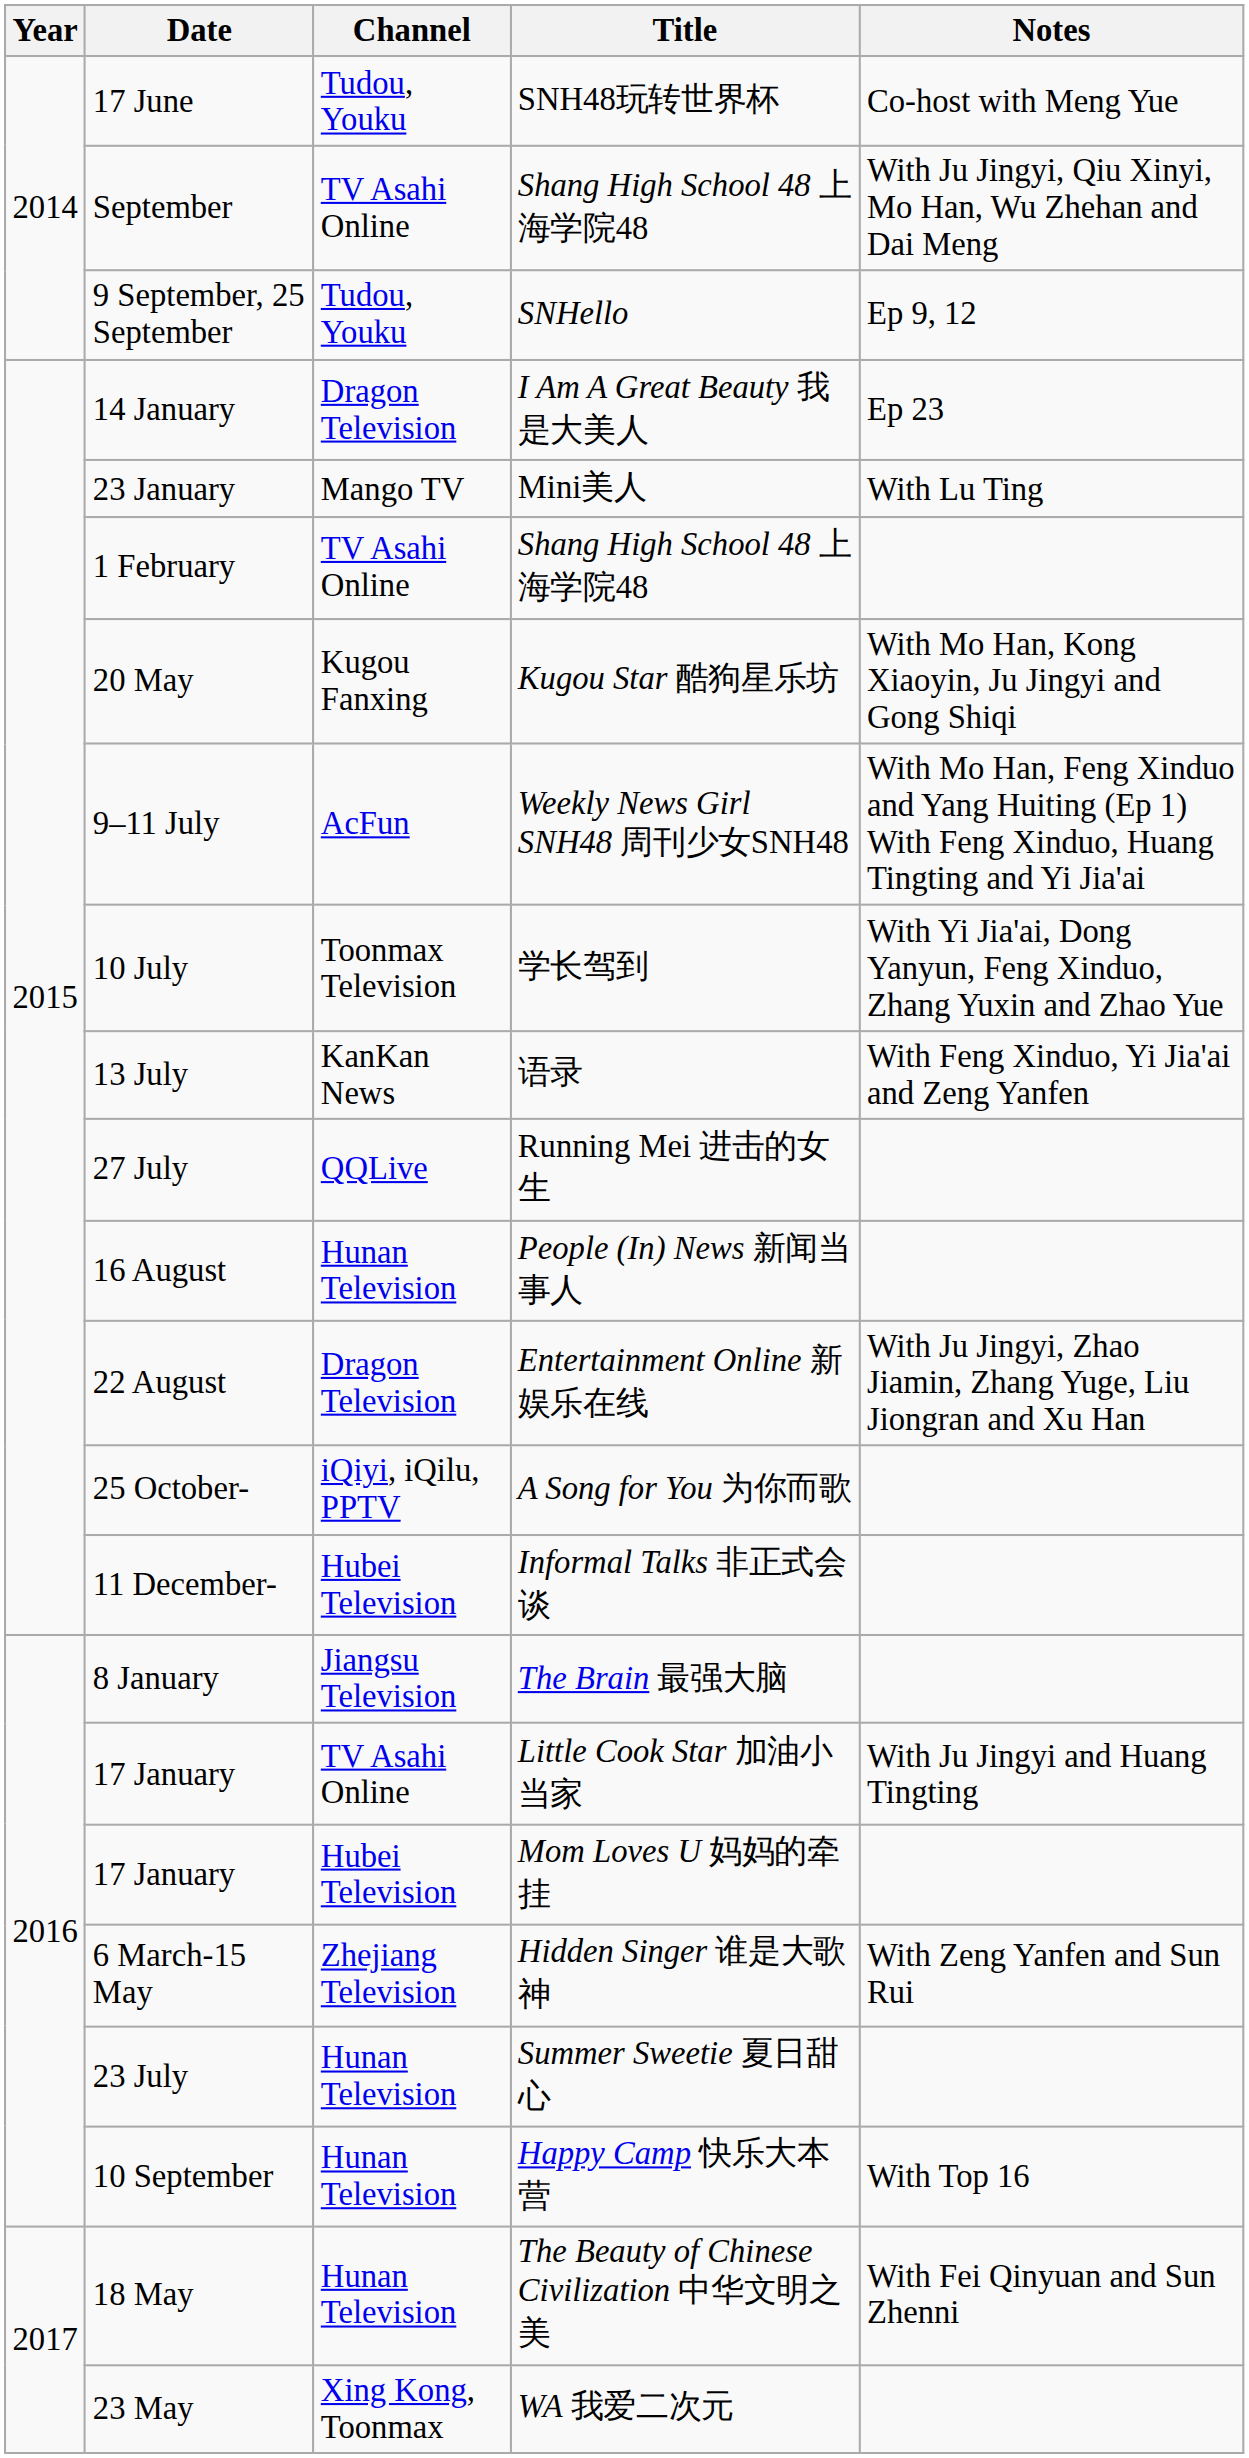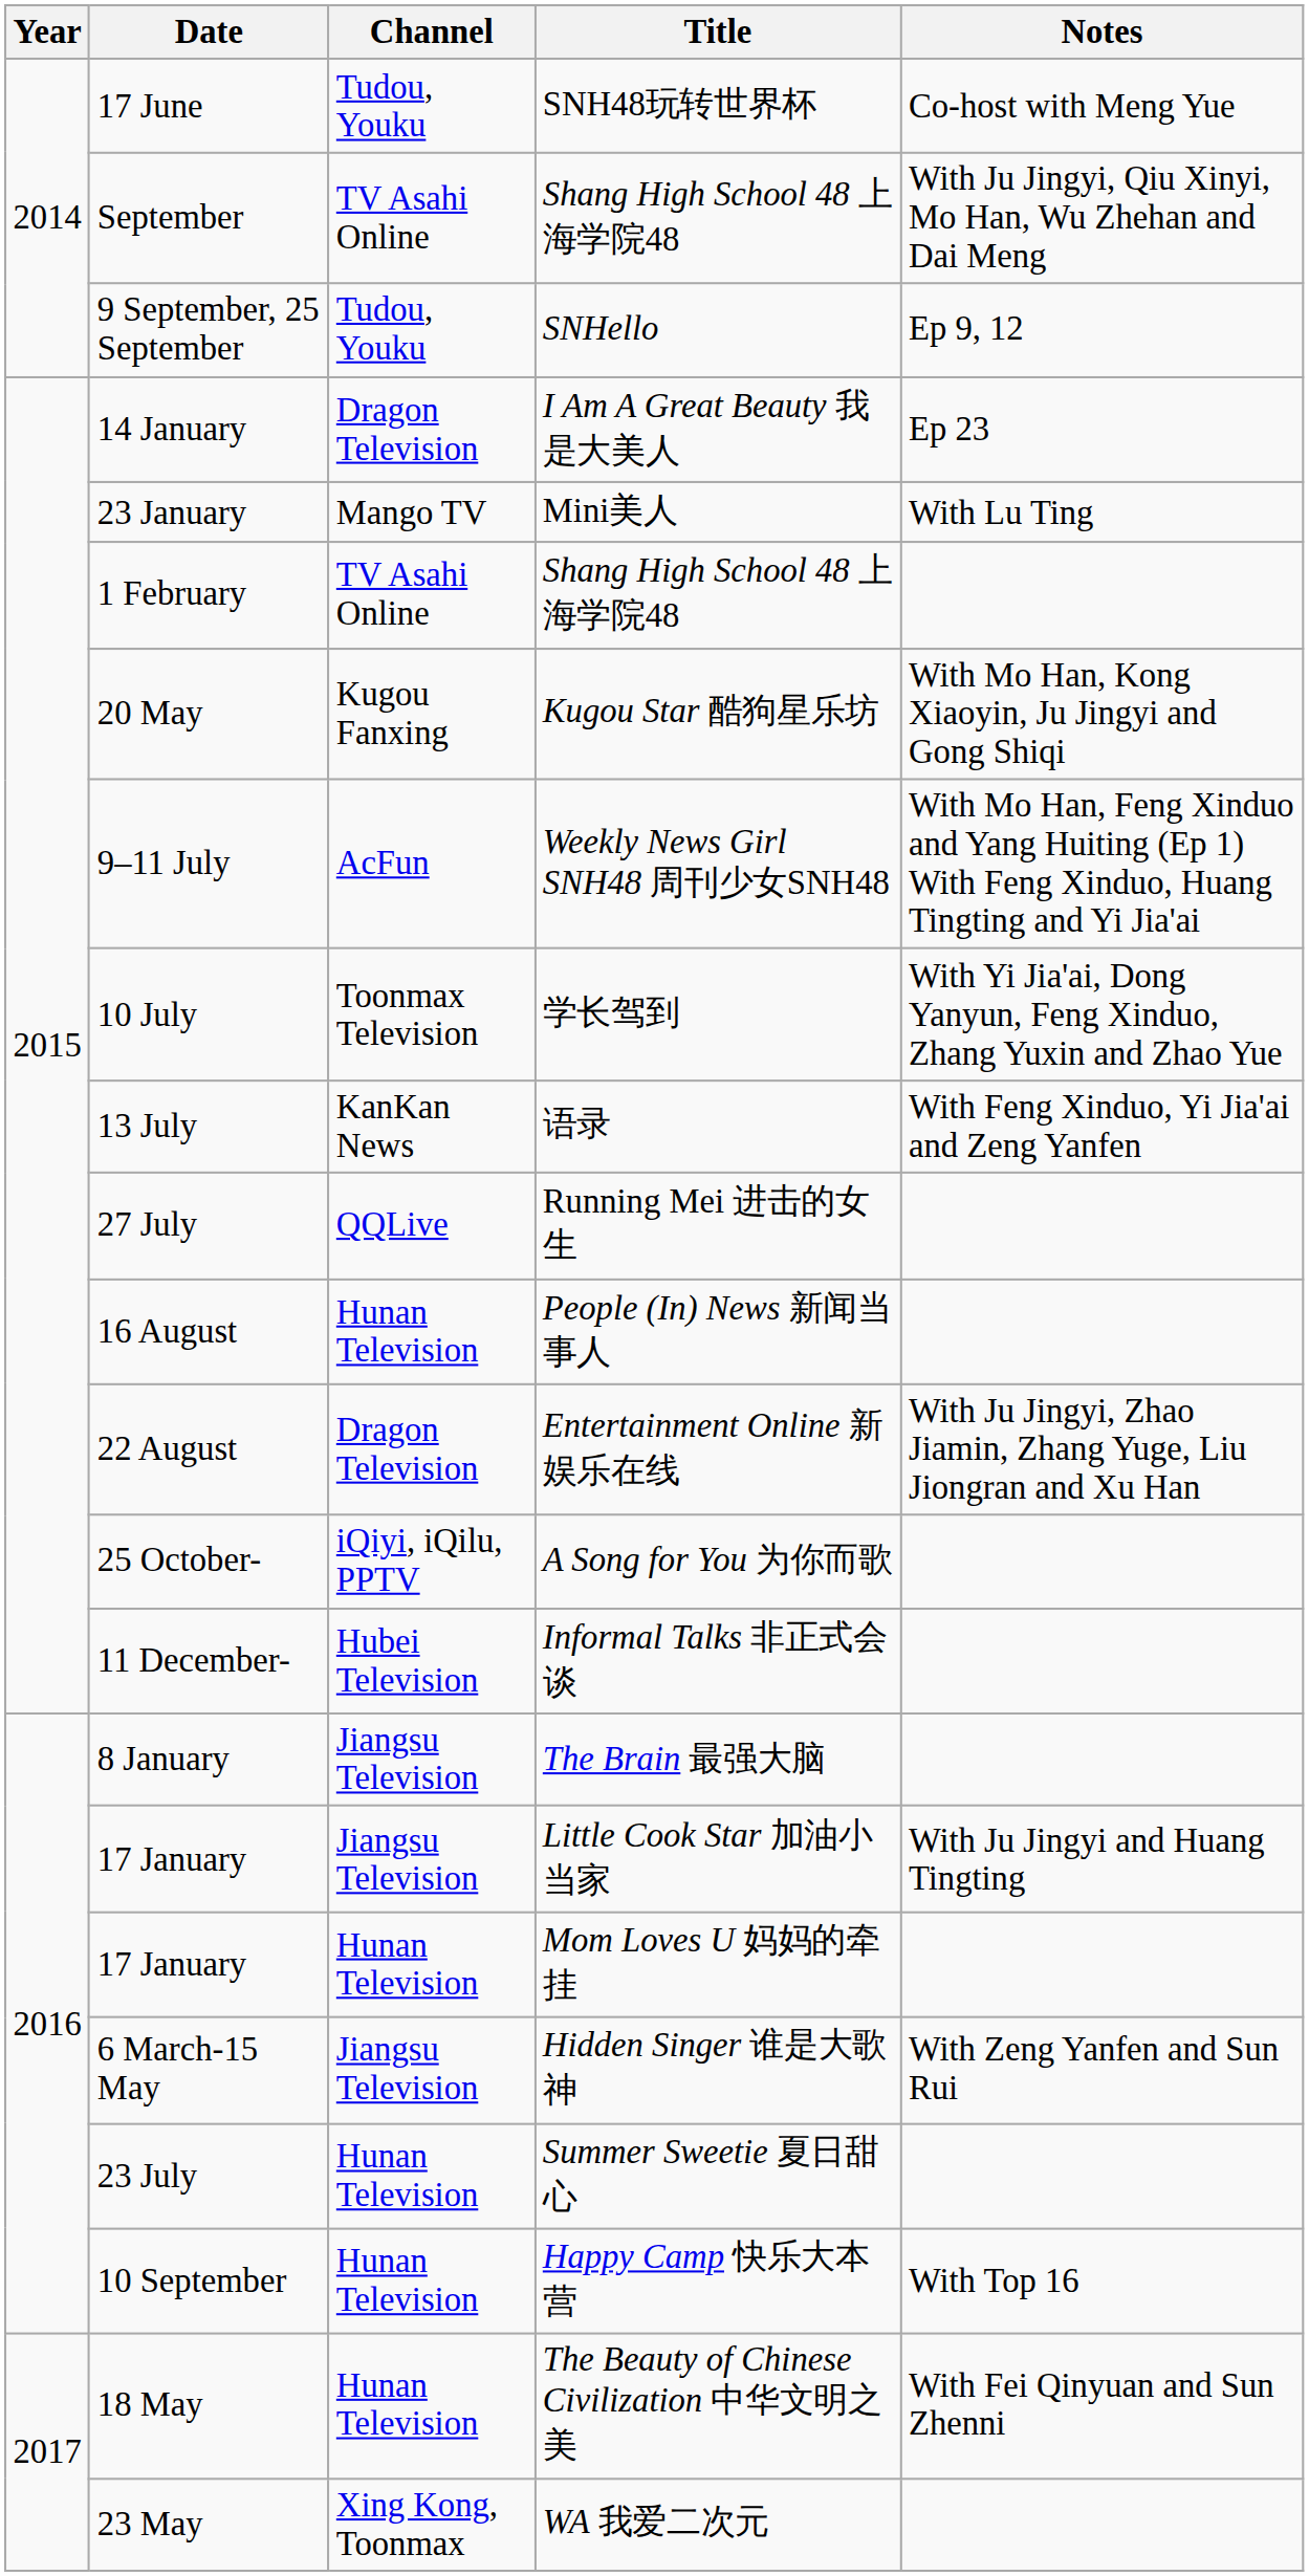 <table class="wikitable">
 <tr>
 <th>Year</th>
 <th>Date</th>
 <th>Channel</th>
 <th>Title</th>
 <th>Notes</th>
 </tr>
 <tr>
 <td rowspan="3">2014</td>
 <td>17 June</td>
 <td><a href='#'>Tudou</a>, <a href='#'>Youku</a></td>
 <td>SNH48玩转世界杯</td>
 <td>Co-host with Meng Yue</td>
 </tr>
 <tr>
 <td>September</td>
 <td><a href='#'>TV Asahi</a> Online</td>
 <td><em>Shang High School 48</em> 上海学院48</td>
 <td>With Ju Jingyi, Qiu Xinyi, Mo Han, Wu Zhehan and Dai Meng</td>
 </tr>
 <tr>
 <td>9 September, 25 September</td>
 <td><a href='#'>Tudou</a>, <a href='#'>Youku</a></td>
 <td><em>SNHello</em></td>
 <td>Ep 9, 12</td>
 </tr>
 <tr>
 <td rowspan="12">2015</td>
 <td>14 January</td>
 <td><a href='#'>Dragon Television</a></td>
 <td><em>I Am A Great Beauty</em> 我是大美人</td>
 <td>Ep 23</td>
 </tr>
 <tr>
 <td>23 January</td>
 <td>Mango TV</td>
 <td>Mini美人</td>
 <td>With Lu Ting</td>
 </tr>
 <tr>
 <td>1 February</td>
 <td><a href='#'>TV Asahi</a> Online</td>
 <td><em>Shang High School 48</em> 上海学院48</td>
 <td></td>
 </tr>
 <tr>
 <td>20 May</td>
 <td>Kugou Fanxing</td>
 <td><em>Kugou Star</em> 酷狗星乐坊</td>
 <td>With Mo Han, Kong Xiaoyin, Ju Jingyi and Gong Shiqi</td>
 </tr>
 <tr>
 <td>9–11 July</td>
 <td><a href='#'>AcFun</a></td>
 <td><em>Weekly News Girl SNH48</em> 周刊少女SNH48</td>
 <td>With Mo Han, Feng Xinduo and Yang Huiting (Ep 1) <br> With Feng Xinduo, Huang Tingting and Yi Jia'ai</td>
 </tr>
 <tr>
 <td>10 July</td>
 <td>Toonmax Television</td>
 <td>学长驾到</td>
 <td>With Yi Jia'ai, Dong Yanyun, Feng Xinduo, Zhang Yuxin and Zhao Yue</td>
 </tr>
 <tr>
 <td>13 July</td>
 <td>KanKan News</td>
 <td>语录</td>
 <td>With Feng Xinduo, Yi Jia'ai and Zeng Yanfen</td>
 </tr>
 <tr>
 <td>27 July</td>
 <td><a href='#'>QQLive</a></td>
 <td>Running Mei 进击的女生</td>
 <td></td>
 </tr>
 <tr>
 <td>16 August</td>
 <td><a href='#'>Hunan Television</a></td>
 <td><em>People (In) News</em> 新闻当事人</td>
 <td></td>
 </tr>
 <tr>
 <td>22 August</td>
 <td><a href='#'>Dragon Television</a></td>
 <td><em>Entertainment Online</em> 新娱乐在线</td>
 <td>With Ju Jingyi, Zhao Jiamin, Zhang Yuge, Liu Jiongran and Xu Han</td>
 </tr>
 <tr>
 <td>25 October-</td>
 <td><a href='#'>iQiyi</a>, iQilu, <a href='#'>PPTV</a></td>
 <td><em>A Song for You</em>  为你而歌</td>
 <td></td>
 </tr>
 <tr>
 <td>11 December-</td>
 <td><a href='#'>Hubei Television</a></td>
 <td><em>Informal Talks</em> 非正式会谈</td>
 <td></td>
 </tr>
 <tr>
 <td rowspan="6">2016</td>
 <td>8 January</td>
 <td><a href='#'>Jiangsu Television</a></td>
 <td><em><a href='#'>The Brain</a></em> 最强大脑</td>
 <td></td>
 </tr>
 <tr>
 <td>17 January</td>
-<td><a href='#'>TV Asahi</a> Online</td>
+<td><a href='#'>Jiangsu Television</a></td>
 <td><em>Little Cook Star</em> 加油小当家</td>
 <td>With Ju Jingyi and Huang Tingting</td>
 </tr>
 <tr>
 <td>17 January</td>
-<td><a href='#'>Hubei Television</a></td>
+<td><a href='#'>Hunan Television</a></td>
 <td><em>Mom Loves U</em> 妈妈的牵挂</td>
 <td></td>
 </tr>
 <tr>
 <td>6 March-15 May</td>
-<td><a href='#'>Zhejiang Television</a></td>
+<td><a href='#'>Jiangsu Television</a></td>
 <td><em>Hidden Singer</em> 谁是大歌神</td>
 <td>With Zeng Yanfen and Sun Rui</td>
 </tr>
 <tr>
 <td>23 July</td>
 <td><a href='#'>Hunan Television</a></td>
 <td><em>Summer Sweetie</em> 夏日甜心</td>
 <td></td>
 </tr>
 <tr>
 <td>10 September</td>
 <td><a href='#'>Hunan Television</a></td>
 <td><em><a href='#'>Happy Camp</a></em> 快乐大本营</td>
 <td>With Top 16</td>
 </tr>
 <tr>
 <td rowspan="2">2017</td>
 <td>18 May</td>
 <td><a href='#'>Hunan Television</a></td>
 <td><em>The Beauty of Chinese Civilization</em> 中华文明之美</td>
 <td>With Fei Qinyuan and Sun Zhenni</td>
 </tr>
 <tr>
 <td>23 May</td>
 <td><a href='#'>Xing Kong</a>, Toonmax</td>
 <td><em>WA</em> 我爱二次元</td>
 <td></td>
 </tr>
 </table>
